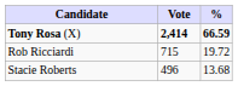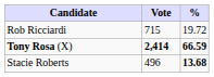 <table class="wikitable">
 <tr>
 <th style="background:#ddf; width:200px;">Candidate</th>
 <th style="background:#ddf; width:50px;">Vote</th>
 <th style="background:#ddf; width:30px;">%</th>
 </tr>
 <tr>
+<td>Rob Ricciardi</td>
+<td>715</td>
+<td>19.72</td>
+</tr>
+<tr>
 <td><strong>Tony Rosa</strong> (X)</td>
 <td><strong>2,414</strong></td>
 <td><strong>66.59</strong></td>
 </tr>
 <tr>
-<td>Rob Ricciardi</td>
-<td>715</td>
-<td>19.72</td>
-</tr>
-<tr>
 <td>Stacie Roberts</td>
 <td>496</td>
-<td>13.68</td>
+<td><strong>13.68</strong></td>
 </tr>
 </table>
